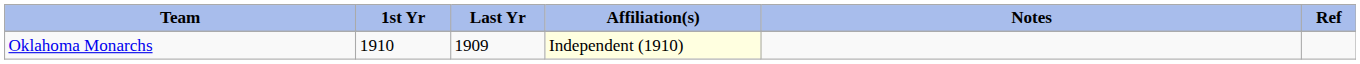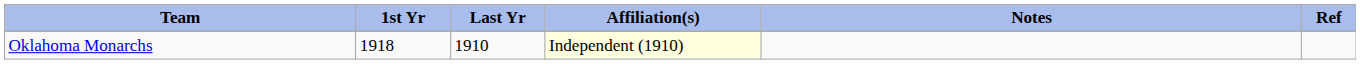 <table class="wikitable" style="width: 100%">
 <tr>
 <th style="background:#a8bdec; width:26%;">Team</th>
 <th style="width:7%; background:#a8bdec;">1st Yr</th>
 <th style="width:7%; background:#a8bdec;">Last Yr</th>
 <th style="width:16%; background:#a8bdec;">Affiliation(s)</th>
 <th style="width:40%; background:#a8bdec;">Notes</th>
 <th style="width:4%; background:#a8bdec;">Ref</th>
 </tr>
 <tr style="background:#ffffe0;">
 </tr>
 <tr>
 <td><a href='#'>Oklahoma Monarchs</a></td>
+<td>1918</td>
 <td>1910</td>
-<td>1909</td>
 <td style="background: lightyellow;">Independent (1910)</td>
 <td></td>
 <td></td>
 </tr>
 </table>
